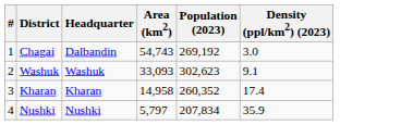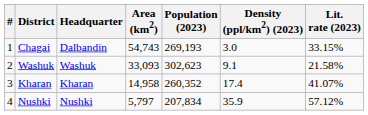 <table class="wikitable sortable">
 <tr>
 <th>#</th>
 <th>District</th>
 <th>Headquarter</th>
 <th>Area<br>(km<sup>2</sup>)</th>
 <th>Population<br>(2023)</th>
 <th>Density<br>(ppl/km<sup>2</sup>) (2023)</th>
+<th>Lit.<br>rate (2023)</th>
 </tr>
 <tr>
 <td>1</td>
 <td><a href='#'>Chagai</a></td>
 <td><a href='#'>Dalbandin</a></td>
 <td>54,743</td>
-<td>269,192</td>
+<td>269,193</td>
 <td>3.0</td>
+<td>33.15%</td>
 </tr>
 <tr>
 <td>2</td>
 <td><a href='#'>Washuk</a></td>
 <td><a href='#'>Washuk</a></td>
 <td>33,093</td>
 <td>302,623</td>
 <td>9.1</td>
+<td>21.58%</td>
 </tr>
 <tr>
 <td>3</td>
 <td><a href='#'>Kharan</a></td>
 <td><a href='#'>Kharan</a></td>
 <td>14,958</td>
 <td>260,352</td>
 <td>17.4</td>
+<td>41.07%</td>
 </tr>
 <tr>
 <td>4</td>
 <td><a href='#'>Nushki</a></td>
 <td><a href='#'>Nushki</a></td>
 <td>5,797</td>
 <td>207,834</td>
 <td>35.9</td>
+<td>57.12%</td>
 </tr>
 </table>
